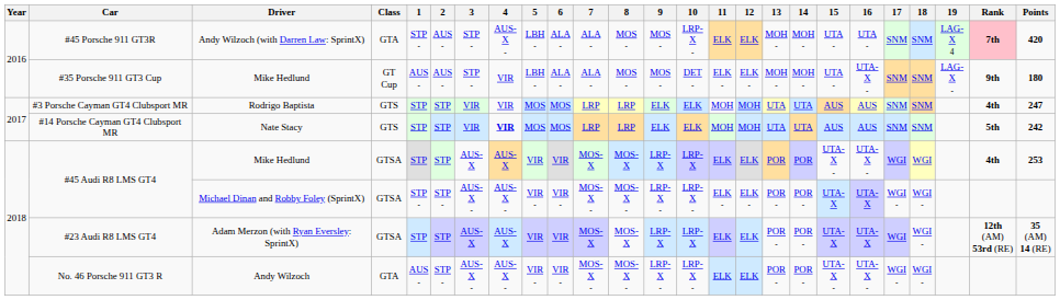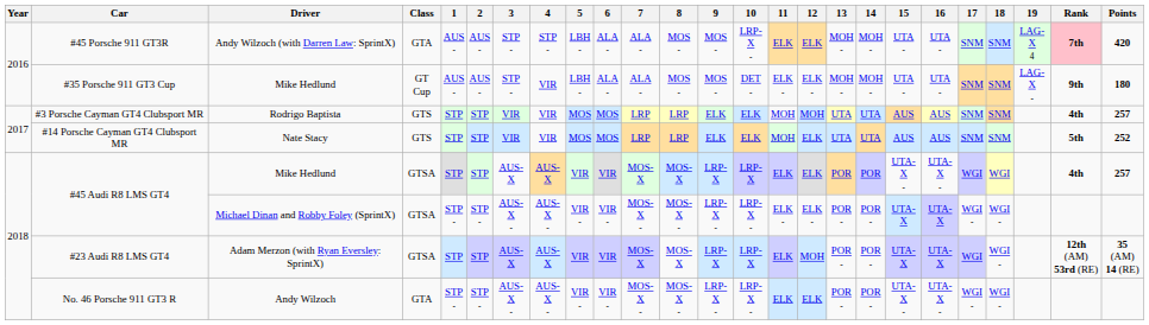 <table class="wikitable" style="text-align:center; font-size:90%">
 <tr>
 <th>Year</th>
 <th>Car</th>
 <th>Driver</th>
 <th>Class</th>
 <th>1</th>
 <th>2</th>
 <th>3</th>
 <th>4</th>
 <th>5</th>
 <th>6</th>
 <th>7</th>
 <th>8</th>
 <th>9</th>
 <th>10</th>
 <th>11</th>
 <th>12</th>
 <th>13</th>
 <th>14</th>
 <th>15</th>
 <th>16</th>
 <th>17</th>
 <th>18</th>
 <th>19</th>
 <th>Rank</th>
 <th>Points</th>
 </tr>
 <tr>
 <td rowspan=2>2016</td>
 <td>#45 Porsche 911 GT3R</td>
 <td>Andy Wilzoch (with <a href='#'>Darren Law</a>: SprintX)</td>
 <td>GTA</td>
-<td style="background:#;"><a href='#'>STP</a> <br><small>-</small></td>
+<td style="background:#;"><a href='#'>AUS</a> <br><small>-</small></td>
 <td style="background:#;"><a href='#'>AUS</a> <br><small>-</small></td>
 <td style="background:#;"><a href='#'>STP</a> <br><small>-</small></td>
-<td style="background:#;"><a href='#'>AUS-X</a> <br><small>-</small></td>
+<td style="background:#;"><a href='#'>STP</a> <br><small>-</small></td>
 <td style="background:#;"><a href='#'>LBH</a> <br><small>-</small></td>
 <td style="background:#;"><a href='#'>ALA</a> <br><small>-</small></td>
 <td style="background:#;"><a href='#'>ALA</a> <br><small>-</small></td>
 <td style="background:#;"><a href='#'>MOS</a><br><small>-</small></td>
 <td style="background:#;"><a href='#'>MOS</a><br><small>-</small></td>
 <td style="background:#;"><a href='#'>LRP-X</a> <br><small>-</small></td>
 <td style="background:#FFDF9F;"><a href='#'>ELK</a> <br></td>
 <td style="background:#FFDF9F;"><a href='#'>ELK</a> <br></td>
 <td style="background:#;"><a href='#'>MOH</a> <br><small>-</small></td>
 <td style="background:#;"><a href='#'>MOH</a> <br><small>-</small></td>
 <td style="background:#;"><a href='#'>UTA</a> <br><small>-</small></td>
 <td style="background:#;"><a href='#'>UTA</a> <br><small>-</small></td>
 <td style="background:#DFFFDF;"><a href='#'>SNM</a> <br></td>
 <td style="background:#CFEAFF;"><a href='#'>SNM</a> <br></td>
 <td style="background:#DFFFDF;"><a href='#'>LAG-X</a><br><small>4</small></td>
 <td style="background: pink;"><strong>7th</strong></td>
 <td><strong>420</strong></td>
 </tr>
 <tr>
 <td>#35 Porsche 911 GT3 Cup</td>
 <td>Mike Hedlund</td>
 <td>GT Cup</td>
 <td style="background:#;"><a href='#'>AUS</a> <br><small>-</small></td>
 <td style="background:#;"><a href='#'>AUS</a> <br><small>-</small></td>
 <td style="background:#;"><a href='#'>STP</a> <br><small>-</small></td>
 <td style="background:#;"><a href='#'>VIR</a> <br></td>
 <td style="background:#;"><a href='#'>LBH</a> <br><small>-</small></td>
 <td style="background:#;"><a href='#'>ALA</a> <br><small>-</small></td>
 <td style="background:#;"><a href='#'>ALA</a> <br><small>-</small></td>
 <td style="background:#;"><a href='#'>MOS</a><br><small>-</small></td>
 <td style="background:#;"><a href='#'>MOS</a><br><small>-</small></td>
 <td style="background:#;"><a href='#'>DET</a> <br><small>-</small></td>
 <td style="background:#;"><a href='#'>ELK</a> <br><small>-</small></td>
 <td style="background:#;"><a href='#'>ELK</a> <br><small>-</small></td>
 <td style="background:#;"><a href='#'>MOH</a> <br><small>-</small></td>
 <td style="background:#;"><a href='#'>MOH</a> <br><small>-</small></td>
 <td style="background:#;"><a href='#'>UTA</a> <br><small>-</small></td>
-<td style="background:#;"><a href='#'>UTA-X</a> <br><small>-</small></td>
+<td style="background:#;"><a href='#'>UTA</a> <br><small>-</small></td>
 <td style="background:#FFDF9F;"><a href='#'>SNM</a> <br></td>
 <td style="background:#FFDF9F;"><a href='#'>SNM</a> <br></td>
 <td style="background:#;"><a href='#'>LAG-X</a><br><small>-</small></td>
 <td><strong>9th</strong></td>
 <td><strong>180</strong></td>
 </tr>
 <tr>
 <td rowspan=2>2017</td>
 <td>#3 Porsche Cayman GT4 Clubsport MR</td>
 <td>Rodrigo Baptista</td>
 <td>GTS</td>
 <td style="background:#DFFFDF;"><a href='#'>STP</a> <br></td>
 <td style="background:#DFFFDF;"><a href='#'>STP</a> <br></td>
 <td style="background:#DFFFDF;"><a href='#'>VIR</a> <br></td>
 <td style="background:#;"><a href='#'>VIR</a> <br></td>
 <td style="background:#CFEAFF;"><a href='#'>MOS</a><br></td>
 <td style="background:#CFEAFF;"><a href='#'>MOS</a><br></td>
 <td style="background:#FFFFBF;"><a href='#'>LRP</a> <br></td>
 <td style="background:#FFFFBF;"><a href='#'>LRP</a> <br></td>
 <td style="background:#DFFFDF;"><a href='#'>ELK</a> <br></td>
 <td style="background:#CFEAFF;"><a href='#'>ELK</a> <br></td>
 <td style="background:#;"><a href='#'>MOH</a> <br></td>
 <td style="background:#CFEAFF;"><a href='#'>MOH</a> <br></td>
 <td style="background:#FFFFBF;"><a href='#'>UTA</a> <br></td>
 <td style="background:#CFEAFF;"><a href='#'>UTA</a> <br></td>
 <td style="background:#FFDF9F;"><a href='#'>AUS</a> <br></td>
 <td style="background:#FFFFBF;"><a href='#'>AUS</a> <br></td>
 <td style="background:#DFFFDF;"><a href='#'>SNM</a> <br></td>
 <td style="background:#FFDF9F;"><a href='#'>SNM</a> <br></td>
 <td></td>
 <td><strong>4th</strong></td>
-<td><strong>247</strong></td>
+<td><strong>257</strong></td>
 </tr>
 <tr>
 <td>#14 Porsche Cayman GT4 Clubsport MR</td>
 <td>Nate Stacy</td>
 <td>GTS</td>
 <td style="background:#DFFFDF;"><a href='#'>STP</a> <br></td>
 <td style="background:#CFEAFF;"><a href='#'>STP</a> <br></td>
 <td style="background:#CFEAFF;"><a href='#'>VIR</a> <br></td>
-<td style="background:#;"><strong><a href='#'>VIR</a> <br></strong></td>
+<td style="background:#;"><a href='#'>VIR</a> <br></td>
 <td style="background:#CFEAFF;"><a href='#'>MOS</a><br></td>
 <td style="background:#CFEAFF;"><a href='#'>MOS</a><br></td>
 <td style="background:#FFDF9F;"><a href='#'>LRP</a> <br></td>
 <td style="background:#FFDF9F;"><a href='#'>LRP</a> <br></td>
 <td style="background:#CFEAFF;"><a href='#'>ELK</a> <br></td>
 <td style="background:#FFDF9F;"><a href='#'>ELK</a> <br></td>
 <td style="background:#DFFFDF;"><a href='#'>MOH</a> <br></td>
-<td style="background:#CFEAFF;"><a href='#'>MOH</a> <br></td>
+<td style="background:#CFEAFF;"><a href='#'>ELK</a> <br></td>
 <td style="background:#CFEAFF;"><a href='#'>UTA</a> <br></td>
 <td style="background:#FFDF9F;"><a href='#'>UTA</a> <br></td>
 <td style="background:#CFEAFF;"><a href='#'>AUS</a> <br></td>
 <td style="background:#CFEAFF;"><a href='#'>AUS</a> <br></td>
 <td style="background:#CFEAFF;"><a href='#'>SNM</a> <br></td>
 <td style="background:#DFFFDF;"><a href='#'>SNM</a> <br></td>
 <td></td>
 <td><strong>5th</strong></td>
-<td><strong>242</strong></td>
+<td><strong>252</strong></td>
 </tr>
 <tr>
 <td rowspan=4>2018</td>
 <td rowspan=2>#45 Audi R8 LMS GT4</td>
 <td>Mike Hedlund</td>
 <td>GTSA</td>
 <td style="background:#DFDFDF;"><a href='#'>STP</a> <br></td>
 <td style="background:#DFFFDF;"><a href='#'>STP</a> <br></td>
 <td style="background:#;"><a href='#'>AUS-X</a> <br></td>
 <td style="background:#FFDF9F;"><a href='#'>AUS-X</a> <br></td>
 <td style="background:#DFFFDF;"><a href='#'>VIR</a> <br></td>
 <td style="background:#DFDFDF;"><a href='#'>VIR</a> <br></td>
 <td style="background:#DFFFDF;"><a href='#'>MOS-X</a><br></td>
 <td style="background:#CFEAFF;"><a href='#'>MOS-X</a><br></td>
 <td style="background:#CFEAFF;"><a href='#'>LRP-X</a> <br></td>
 <td style="background:#CFCFFF;"><a href='#'>LRP-X</a> <br></td>
 <td style="background:#CFCFFF;"><a href='#'>ELK</a> <br></td>
 <td style="background:#DFDFDF;"><a href='#'>ELK</a> <br></td>
 <td style="background:#FFDF9F;"><a href='#'>POR</a> <br></td>
 <td style="background:#CFCFFF;"><a href='#'>POR</a> <br></td>
 <td style="background:#;"><a href='#'>UTA-X</a> <br><small>-</small></td>
 <td style="background:#;"><a href='#'>UTA-X</a> <br><small>-</small></td>
 <td style="background:#CFCFFF;"><a href='#'>WGI</a> <br></td>
 <td style="background:#FFFFBF;"><a href='#'>WGI</a> <br></td>
 <td></td>
 <td><strong>4th</strong></td>
-<td><strong>253</strong></td>
+<td><strong>257</strong></td>
 </tr>
 <tr>
 <td><a href='#'>Michael Dinan</a> and <a href='#'>Robby Foley</a> (SprintX)</td>
 <td>GTSA</td>
 <td style="background:#;"><a href='#'>STP</a> <br><small>-</small></td>
 <td style="background:#;"><a href='#'>STP</a> <br><small>-</small></td>
 <td style="background:#;"><a href='#'>AUS-X</a> <br><small>-</small></td>
 <td style="background:#;"><a href='#'>AUS-X</a> <br><small>-</small></td>
 <td style="background:#;"><a href='#'>VIR</a> <br><small>-</small></td>
 <td style="background:#;"><a href='#'>VIR</a> <br><small>-</small></td>
 <td style="background:#;"><a href='#'>MOS-X</a><br><small>-</small></td>
 <td style="background:#;"><a href='#'>MOS-X</a><br><small>-</small></td>
 <td style="background:#;"><a href='#'>LRP-X</a> <br><small>-</small></td>
 <td style="background:#;"><a href='#'>LRP-X</a> <br><small>-</small></td>
 <td style="background:#;"><a href='#'>ELK</a> <br><small>-</small></td>
 <td style="background:#;"><a href='#'>ELK</a> <br><small>-</small></td>
 <td style="background:#;"><a href='#'>POR</a> <br><small>-</small></td>
 <td style="background:#;"><a href='#'>POR</a> <br><small>-</small></td>
 <td style="background:#CFEAFF;"><a href='#'>UTA-X</a> <br></td>
 <td style="background:#CFCFFF;"><a href='#'>UTA-X</a> <br></td>
 <td style="background:#;"><a href='#'>WGI</a> <br><small>-</small></td>
 <td style="background:#;"><a href='#'>WGI</a> <br><small>-</small></td>
 <td></td>
 <td></td>
 <td></td>
 </tr>
 <tr>
 <td>#23 Audi R8 LMS GT4</td>
 <td>Adam Merzon (with <a href='#'>Ryan Eversley</a>: SprintX)</td>
 <td>GTSA</td>
 <td style="background:#CFEAFF;"><a href='#'>STP</a> <br></td>
 <td style="background:#CFCFFF;"><a href='#'>STP</a> <br></td>
 <td style="background:#CFCFFF;"><a href='#'>AUS-X</a> <br></td>
 <td style="background:#CFEAFF;"><a href='#'>AUS-X</a> <br></td>
 <td style="background:#CFCFFF;"><a href='#'>VIR</a> <br></td>
 <td style="background:#CFCFFF;"><a href='#'>VIR</a> <br></td>
 <td style="background:#CFCFFF;"><a href='#'>MOS-X</a><br></td>
 <td style="background:#;"><a href='#'>MOS-X</a><br></td>
 <td style="background:#CFEAFF;"><a href='#'>LRP-X</a> <br></td>
 <td style="background:#CFEAFF;"><a href='#'>LRP-X</a> <br></td>
 <td style="background:#CFCFFF;"><a href='#'>ELK</a> <br></td>
-<td style="background:#CFEAFF;"><a href='#'>ELK</a> <br></td>
+<td style="background:#CFEAFF;"><a href='#'>MOH</a> <br></td>
 <td style="background:#;"><a href='#'>POR</a> <br><small>-</small></td>
 <td style="background:#;"><a href='#'>POR</a> <br><small>-</small></td>
 <td style="background:#CFCFFF;"><a href='#'>UTA-X</a> <br></td>
 <td style="background:#CFCFFF;"><a href='#'>UTA-X</a> <br></td>
 <td style="background:#CFCFFF;"><a href='#'>WGI</a> <br></td>
 <td style="background:#;"><a href='#'>WGI</a> <br><small>-</small></td>
 <td></td>
 <td><strong>12th</strong> (AM)<br><strong>53rd</strong> (RE)</td>
 <td><strong>35</strong> (AM)<br><strong>14</strong> (RE)</td>
 </tr>
 <tr>
 <td>No. 46 Porsche 911 GT3 R</td>
 <td>Andy Wilzoch</td>
 <td>GTA</td>
-<td style="background:#;"><a href='#'>AUS</a> <br><small>-</small></td>
+<td style="background:#;"><a href='#'>STP</a> <br><small>-</small></td>
 <td style="background:#;"><a href='#'>STP</a> <br><small>-</small></td>
 <td style="background:#;"><a href='#'>AUS-X</a> <br><small>-</small></td>
 <td style="background:#;"><a href='#'>AUS-X</a> <br><small>-</small></td>
 <td style="background:#;"><a href='#'>VIR</a> <br><small>-</small></td>
 <td style="background:#;"><a href='#'>VIR</a> <br><small>-</small></td>
 <td style="background:#;"><a href='#'>MOS-X</a><br><small>-</small></td>
 <td style="background:#;"><a href='#'>MOS-X</a><br><small>-</small></td>
 <td style="background:#;"><a href='#'>LRP-X</a> <br><small>-</small></td>
 <td style="background:#;"><a href='#'>LRP-X</a> <br><small>-</small></td>
 <td style="background:#CFEAFF;"><a href='#'>ELK</a> <br></td>
 <td style="background:#CFEAFF;"><a href='#'>ELK</a> <br></td>
 <td style="background:#;"><a href='#'>POR</a> <br><small>-</small></td>
 <td style="background:#;"><a href='#'>POR</a> <br><small>-</small></td>
 <td style="background:#;"><a href='#'>UTA-X</a> <br><small>-</small></td>
 <td style="background:#;"><a href='#'>UTA-X</a> <br><small>-</small></td>
 <td style="background:#;"><a href='#'>WGI</a> <br><small>-</small></td>
 <td style="background:#;"><a href='#'>WGI</a> <br><small>-</small></td>
 <td></td>
 <td></td>
 <td></td>
 </tr>
 </table>
